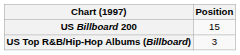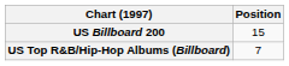 <table class="wikitable sortable plainrowheaders" style="text-align:center">
 <tr>
 <th scope="col">Chart (1997)</th>
 <th scope="col">Position</th>
 </tr>
 <tr>
 <th scope="row">US <em>Billboard</em> 200</th>
 <td>15</td>
 </tr>
 <tr>
 <th scope="row">US Top R&B/Hip-Hop Albums (<em>Billboard</em>)</th>
-<td>3</td>
+<td>7</td>
 </tr>
 </table>
